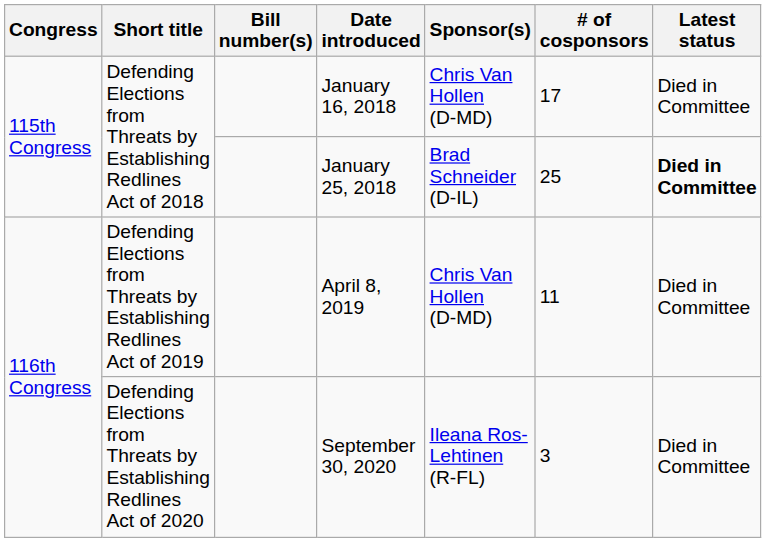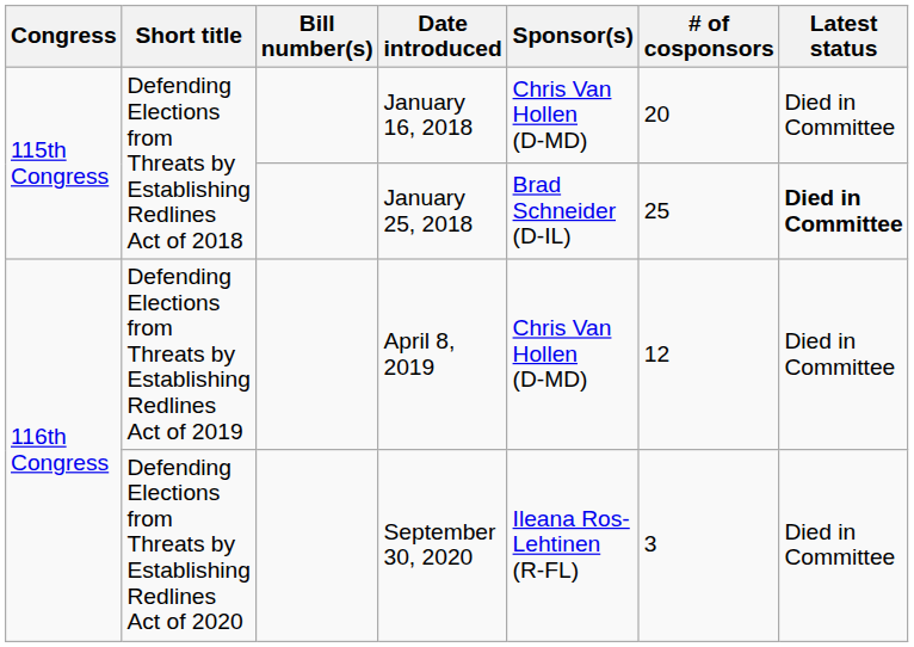 <table class="wikitable">
 <tr>
 <th>Congress</th>
 <th>Short title</th>
 <th>Bill number(s)</th>
 <th>Date introduced</th>
 <th>Sponsor(s)</th>
 <th># of cosponsors</th>
 <th>Latest status</th>
 </tr>
 <tr>
 <td rowspan="2"><a href='#'>115th Congress</a></td>
 <td rowspan="2">Defending Elections from Threats by Establishing Redlines Act of 2018</td>
 <td></td>
 <td>January 16, 2018</td>
 <td><a href='#'>Chris Van Hollen</a><br>(D-MD)</td>
-<td>17</td>
+<td>20</td>
 <td>Died in Committee</td>
 </tr>
 <tr>
 <td></td>
 <td>January 25, 2018</td>
 <td><a href='#'>Brad Schneider</a><br>(D-IL)</td>
 <td>25</td>
 <td><strong>Died in Committee</strong></td>
 </tr>
 <tr>
 <td rowspan="2"><a href='#'>116th Congress</a></td>
 <td>Defending Elections from Threats by Establishing Redlines Act of 2019</td>
 <td></td>
 <td>April 8, 2019</td>
 <td><a href='#'>Chris Van Hollen</a><br>(D-MD)</td>
-<td>11</td>
+<td>12</td>
 <td>Died in Committee</td>
 </tr>
 <tr>
 <td>Defending Elections from Threats by Establishing Redlines Act of 2020</td>
 <td></td>
 <td>September 30, 2020</td>
 <td><a href='#'>Ileana Ros-Lehtinen</a><br>(R-FL)</td>
 <td>3</td>
 <td>Died in Committee</td>
 </tr>
 </table>
